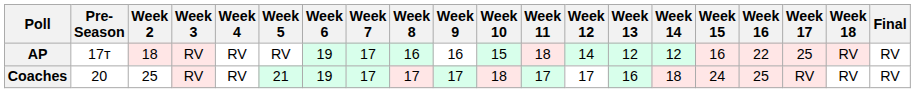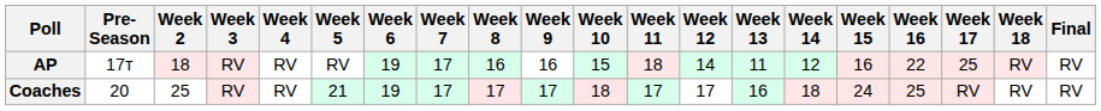 <table class="wikitable" style="white-space:nowrap;font-size:90%">
 <tr>
 <th>Poll</th>
 <th>Pre-<br>Season</th>
 <th>Week<br>2</th>
 <th>Week<br>3</th>
 <th>Week<br>4</th>
 <th>Week<br>5</th>
 <th>Week<br>6</th>
 <th>Week<br>7</th>
 <th>Week<br>8</th>
 <th>Week<br>9</th>
 <th>Week<br>10</th>
 <th>Week<br>11</th>
 <th>Week<br>12</th>
 <th>Week<br>13</th>
 <th>Week<br>14</th>
 <th>Week<br>15</th>
 <th>Week<br>16</th>
 <th>Week<br>17</th>
 <th>Week<br>18</th>
 <th>Final</th>
 </tr>
 <tr style="text-align:center;">
 <th>AP</th>
 <td style="background:#FFF;">17т</td>
 <td style="background:#FFE6E6;">18</td>
 <td style="background:#FFE6E6;">RV</td>
 <td style="background:#FFF;">RV</td>
 <td style="background:#FFF;">RV</td>
 <td style="background:#D8FFEB;">19</td>
 <td style="background:#D8FFEB;">17</td>
 <td style="background:#D8FFEB;">16</td>
 <td style="background:#FFF;">16</td>
 <td style="background:#D8FFEB;">15</td>
 <td style="background:#FFE6E6;">18</td>
 <td style="background:#D8FFEB;">14</td>
-<td style="background:#D8FFEB;">12</td>
+<td style="background:#D8FFEB;">11</td>
 <td style="background:#D8FFEB;">12</td>
 <td style="background:#FFE6E6;">16</td>
 <td style="background:#FFE6E6;">22</td>
 <td style="background:#FFE6E6;">25</td>
 <td style="background:#FFE6E6;">RV</td>
 <td style="background:#FFF;">RV</td>
 </tr>
 <tr style="text-align:center;">
 <th>Coaches</th>
 <td style="background:#FFF;">20</td>
 <td style="background:#FFF;">25</td>
 <td style="background:#FFE6E6;">RV</td>
 <td style="background:#FFF;">RV</td>
 <td style="background:#D8FFEB;">21</td>
 <td style="background:#D8FFEB;">19</td>
 <td style="background:#D8FFEB;">17</td>
 <td style="background:#FFE6E6;">17</td>
 <td style="background:#D8FFEB;">17</td>
 <td style="background:#FFE6E6;">18</td>
 <td style="background:#D8FFEB;">17</td>
 <td style="background:#FFF;">17</td>
 <td style="background:#D8FFEB;">16</td>
 <td style="background:#FFE6E6;">18</td>
 <td style="background:#FFE6E6;">24</td>
 <td style="background:#FFE6E6;">25</td>
 <td style="background:#FFE6E6;">RV</td>
 <td style="background:#FFF;">RV</td>
 <td style="background:#FFF;">RV</td>
 </tr>
 </table>
